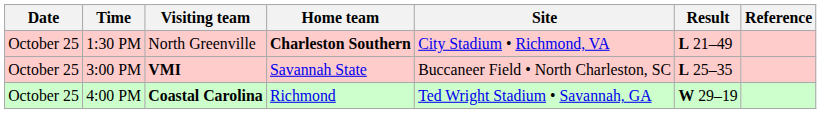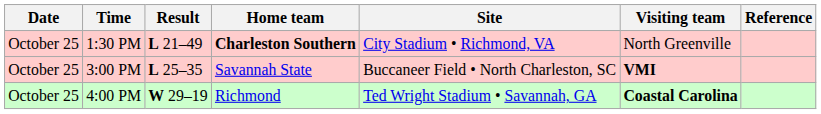 <table class="wikitable" style="font-size:95%;">
 <tr>
 <th>Date</th>
 <th>Time</th>
-<th>Visiting team</th>
+<th>Result</th>
 <th>Home team</th>
 <th>Site</th>
-<th>Result</th>
+<th>Visiting team</th>
 <th class="unsortable">Reference</th>
 </tr>
 <tr bgcolor=ffcccc>
 <td>October 25</td>
 <td>1:30 PM</td>
-<td>North Greenville</td>
+<td><strong>L</strong> 21–49</td>
 <td><strong>Charleston Southern</strong></td>
 <td><a href='#'>City Stadium</a> • <a href='#'>Richmond, VA</a></td>
-<td><strong>L</strong> 21–49</td>
+<td>North Greenville</td>
 <td></td>
 </tr>
 <tr bgcolor=ffcccc>
 <td>October 25</td>
 <td>3:00 PM</td>
-<td><strong>VMI</strong></td>
+<td><strong>L</strong> 25–35</td>
 <td><a href='#'>Savannah State</a></td>
 <td>Buccaneer Field • North Charleston, SC</td>
-<td><strong>L</strong> 25–35</td>
+<td><strong>VMI</strong></td>
 <td></td>
 </tr>
 <tr bgcolor=ccffcc>
 <td>October 25</td>
 <td>4:00 PM</td>
-<td><strong>Coastal Carolina</strong></td>
+<td><strong>W</strong> 29–19</td>
 <td><a href='#'>Richmond</a></td>
 <td><a href='#'>Ted Wright Stadium</a> • <a href='#'>Savannah, GA</a></td>
-<td><strong>W</strong> 29–19</td>
+<td><strong>Coastal Carolina</strong></td>
 <td></td>
 </tr>
 </table>
